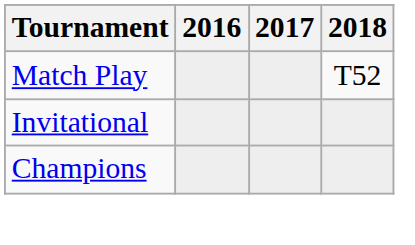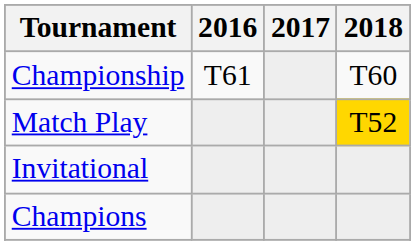 <table class="wikitable" style="text-align:center;">
 <tr>
 <th>Tournament</th>
 <th>2016</th>
 <th>2017</th>
 <th>2018</th>
 </tr>
 <tr>
+<td align="left"><a href='#'>Championship</a></td>
+<td>T61</td>
+<td style="background:#eeeeee;"></td>
+<td>T60</td>
+</tr>
+<tr>
 <td align="left"><a href='#'>Match Play</a></td>
 <td style="background:#eeeeee;"></td>
 <td style="background:#eeeeee;"></td>
-<td>T52</td>
+<td style="background: gold;">T52</td>
 </tr>
 <tr>
 <td align="left"><a href='#'>Invitational</a></td>
 <td style="background:#eeeeee;"></td>
 <td style="background:#eeeeee;"></td>
 <td style="background:#eeeeee;"></td>
 </tr>
 <tr>
 <td align="left"><a href='#'>Champions</a></td>
 <td style="background:#eeeeee;"></td>
 <td style="background:#eeeeee;"></td>
 <td style="background:#eeeeee;"></td>
 </tr>
 </table>
